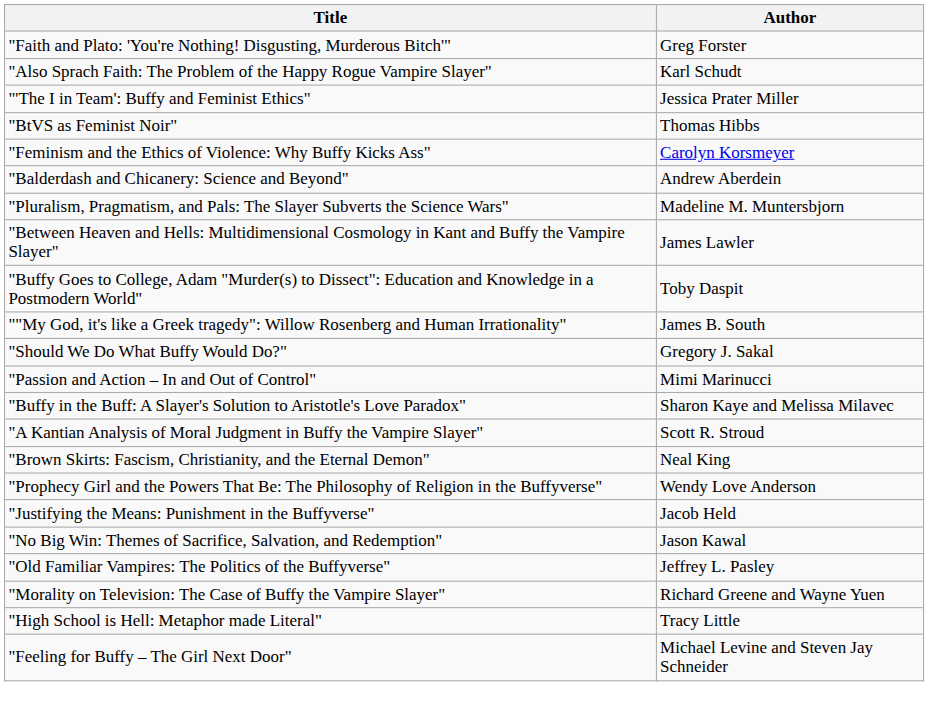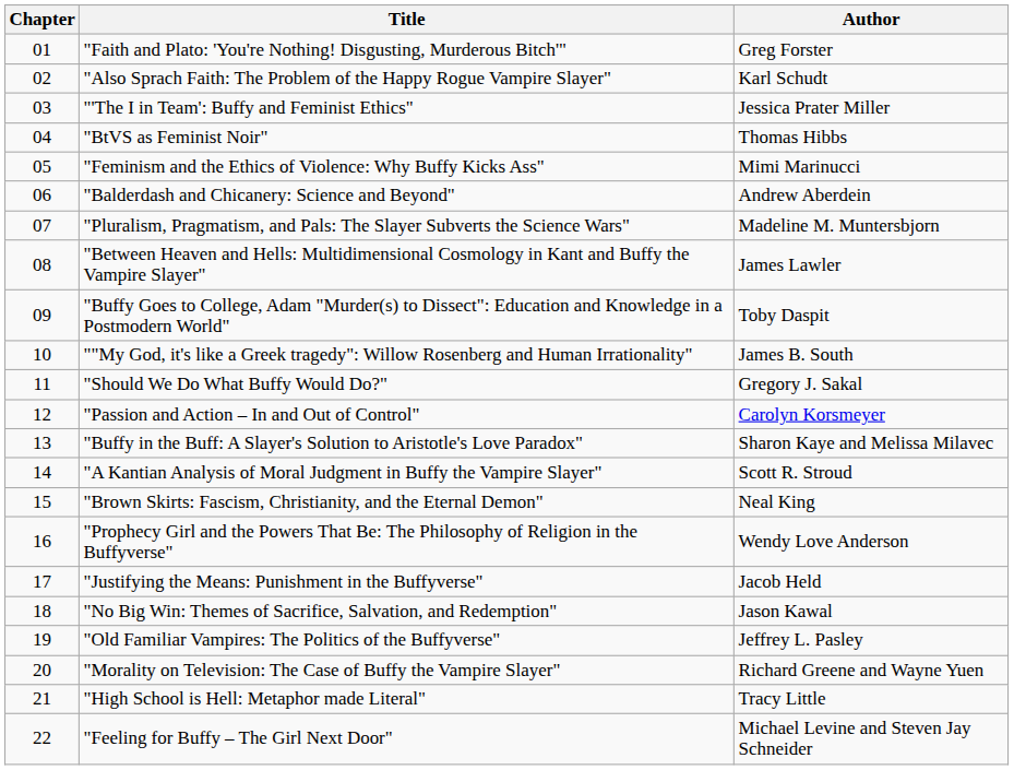 <table class="wikitable">
 <tr>
+<th>Chapter</th>
 <th>Title</th>
 <th>Author</th>
 </tr>
 <tr>
+<td style="text-align:center;">01</td>
 <td>"Faith and Plato: 'You're Nothing! Disgusting, Murderous Bitch'"</td>
 <td>Greg Forster</td>
 </tr>
 <tr>
+<td style="text-align:center;">02</td>
 <td>"Also Sprach Faith: The Problem of the Happy Rogue Vampire Slayer"</td>
 <td>Karl Schudt</td>
 </tr>
 <tr>
+<td style="text-align:center;">03</td>
 <td>"'The I in Team': Buffy and Feminist Ethics"</td>
 <td>Jessica Prater Miller</td>
 </tr>
 <tr>
+<td style="text-align:center;">04</td>
 <td>"BtVS as Feminist Noir"</td>
 <td>Thomas Hibbs</td>
 </tr>
 <tr>
+<td style="text-align:center;">05</td>
 <td>"Feminism and the Ethics of Violence: Why Buffy Kicks Ass"</td>
-<td><a href='#'>Carolyn Korsmeyer</a></td>
+<td>Mimi Marinucci</td>
 </tr>
 <tr>
+<td style="text-align:center;">06</td>
 <td>"Balderdash and Chicanery: Science and Beyond"</td>
 <td>Andrew Aberdein</td>
 </tr>
 <tr>
+<td style="text-align:center;">07</td>
 <td>"Pluralism, Pragmatism, and Pals: The Slayer Subverts the Science Wars"</td>
 <td>Madeline M. Muntersbjorn</td>
 </tr>
 <tr>
+<td style="text-align:center;">08</td>
 <td>"Between Heaven and Hells: Multidimensional Cosmology in Kant and Buffy the Vampire Slayer"</td>
 <td>James Lawler</td>
 </tr>
 <tr>
+<td style="text-align:center;">09</td>
 <td>"Buffy Goes to College, Adam "Murder(s) to Dissect": Education and Knowledge in a Postmodern World"</td>
 <td>Toby Daspit</td>
 </tr>
 <tr>
+<td style="text-align:center;">10</td>
 <td>""My God, it's like a Greek tragedy": Willow Rosenberg and Human Irrationality"</td>
 <td>James B. South</td>
 </tr>
 <tr>
+<td style="text-align:center;">11</td>
 <td>"Should We Do What Buffy Would Do?"</td>
 <td>Gregory J. Sakal</td>
 </tr>
 <tr>
+<td style="text-align:center;">12</td>
 <td>"Passion and Action – In and Out of Control"</td>
-<td>Mimi Marinucci</td>
+<td><a href='#'>Carolyn Korsmeyer</a></td>
 </tr>
 <tr>
+<td style="text-align:center;">13</td>
 <td>"Buffy in the Buff: A Slayer's Solution to Aristotle's Love Paradox"</td>
 <td>Sharon Kaye and Melissa Milavec</td>
 </tr>
 <tr>
+<td style="text-align:center;">14</td>
 <td>"A Kantian Analysis of Moral Judgment in Buffy the Vampire Slayer"</td>
 <td>Scott R. Stroud</td>
 </tr>
 <tr>
+<td style="text-align:center;">15</td>
 <td>"Brown Skirts: Fascism, Christianity, and the Eternal Demon"</td>
 <td>Neal King</td>
 </tr>
 <tr>
+<td style="text-align:center;">16</td>
 <td>"Prophecy Girl and the Powers That Be: The Philosophy of Religion in the Buffyverse"</td>
 <td>Wendy Love Anderson</td>
 </tr>
 <tr>
+<td style="text-align:center;">17</td>
 <td>"Justifying the Means: Punishment in the Buffyverse"</td>
 <td>Jacob Held</td>
 </tr>
 <tr>
+<td style="text-align:center;">18</td>
 <td>"No Big Win: Themes of Sacrifice, Salvation, and Redemption"</td>
 <td>Jason Kawal</td>
 </tr>
 <tr>
+<td style="text-align:center;">19</td>
 <td>"Old Familiar Vampires: The Politics of the Buffyverse"</td>
 <td>Jeffrey L. Pasley</td>
 </tr>
 <tr>
+<td style="text-align:center;">20</td>
 <td>"Morality on Television: The Case of Buffy the Vampire Slayer"</td>
 <td>Richard Greene and Wayne Yuen</td>
 </tr>
 <tr>
+<td style="text-align:center;">21</td>
 <td>"High School is Hell: Metaphor made Literal"</td>
 <td>Tracy Little</td>
 </tr>
 <tr>
+<td style="text-align:center;">22</td>
 <td>"Feeling for Buffy – The Girl Next Door"</td>
 <td>Michael Levine and Steven Jay Schneider</td>
 </tr>
 </table>
